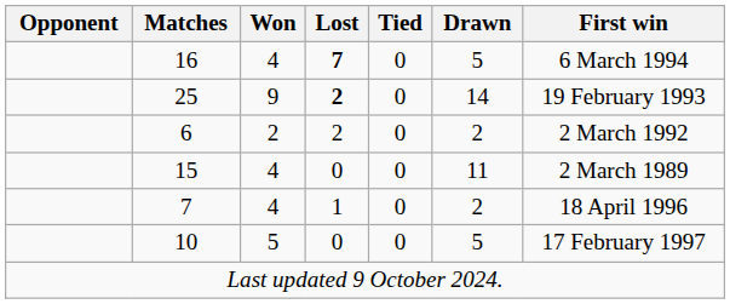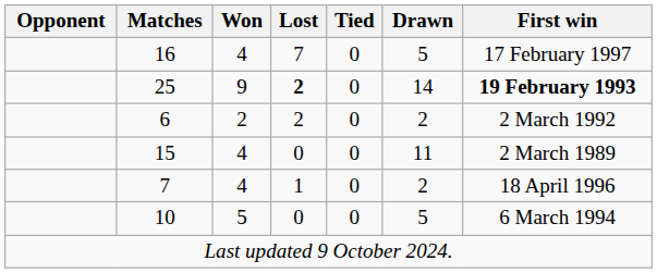 <table class="wikitable" style="text-align: center; width: 500px;">
 <tr>
 <th>Opponent</th>
 <th>Matches</th>
 <th>Won</th>
 <th>Lost</th>
 <th>Tied</th>
 <th>Drawn</th>
 <th>First win</th>
 </tr>
 <tr>
 <td style="text-align:left;"></td>
 <td>16</td>
 <td>4</td>
-<td><strong>7</strong></td>
+<td>7</td>
 <td>0</td>
 <td>5</td>
-<td>6 March 1994</td>
+<td>17 February 1997</td>
 </tr>
 <tr>
 <td style="text-align:left;"></td>
 <td>25</td>
 <td>9</td>
 <td><strong>2</strong></td>
 <td>0</td>
 <td>14</td>
-<td>19 February 1993</td>
+<td><strong>19 February 1993</strong></td>
 </tr>
 <tr>
 <td style="text-align:left;"></td>
 <td>6</td>
 <td>2</td>
 <td>2</td>
 <td>0</td>
 <td>2</td>
 <td>2 March 1992</td>
 </tr>
 <tr>
 <td style="text-align:left;"></td>
 <td>15</td>
 <td>4</td>
 <td>0</td>
 <td>0</td>
 <td>11</td>
 <td>2 March 1989</td>
 </tr>
 <tr>
 <td style="text-align:left;"></td>
 <td>7</td>
 <td>4</td>
 <td>1</td>
 <td>0</td>
 <td>2</td>
 <td>18 April 1996</td>
 </tr>
 <tr>
 <td style="text-align:left;"></td>
 <td>10</td>
 <td>5</td>
 <td>0</td>
 <td>0</td>
 <td>5</td>
-<td>17 February 1997</td>
+<td>6 March 1994</td>
 </tr>
 <tr>
 <td colspan=8 align="center"><em>Last updated 9 October 2024.</em></td>
 </tr>
 </table>
